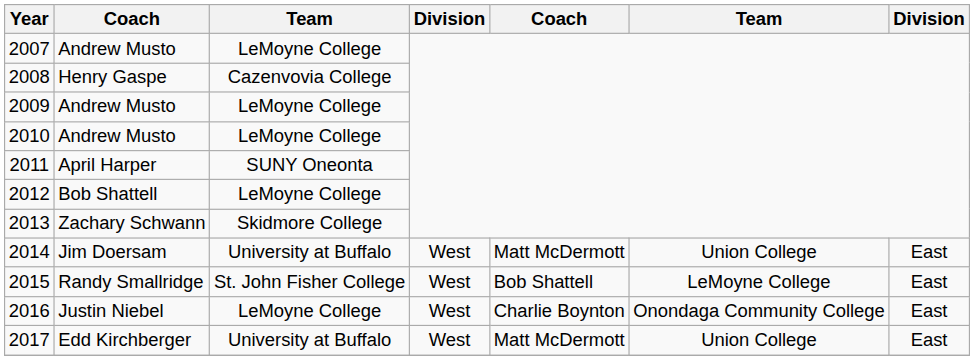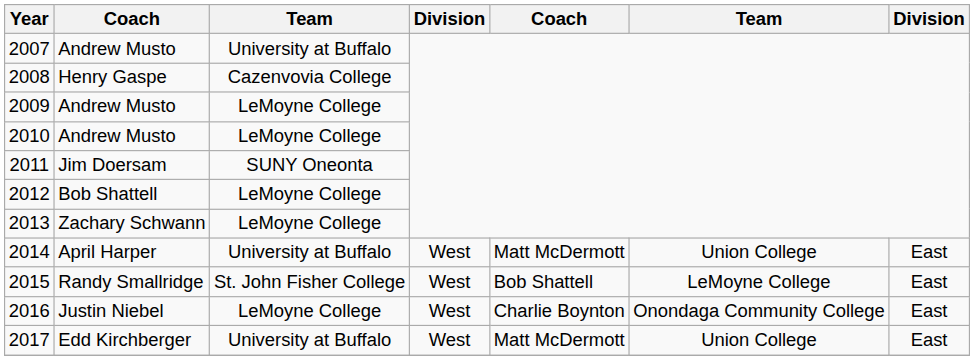 <table class="wikitable sortable">
 <tr>
 <th>Year</th>
 <th>Coach</th>
 <th>Team</th>
 <th>Division</th>
 <th>Coach</th>
 <th>Team</th>
 <th>Division</th>
 </tr>
 <tr>
 <td align=center>2007</td>
 <td>Andrew Musto</td>
-<td align=center>LeMoyne College</td>
+<td align=center>University at Buffalo</td>
 </tr>
 <tr>
 <td align=center>2008</td>
 <td>Henry Gaspe</td>
 <td align=center>Cazenvovia College</td>
 </tr>
 <tr>
 <td align=center>2009</td>
 <td>Andrew Musto</td>
 <td align=center>LeMoyne College</td>
 </tr>
 <tr>
 <td align=center>2010</td>
 <td>Andrew Musto</td>
 <td align=center>LeMoyne College</td>
 </tr>
 <tr>
 <td align=center>2011</td>
-<td>April Harper</td>
+<td>Jim Doersam</td>
 <td align=center>SUNY Oneonta</td>
 </tr>
 <tr>
 <td align=center>2012</td>
 <td>Bob Shattell</td>
 <td align=center>LeMoyne College</td>
 </tr>
 <tr>
 <td align=center>2013</td>
 <td>Zachary Schwann</td>
-<td align=center>Skidmore College</td>
+<td align=center>LeMoyne College</td>
 </tr>
 <tr>
 <td align=center>2014</td>
-<td>Jim Doersam</td>
+<td>April Harper</td>
 <td align=center>University at Buffalo</td>
 <td align=center>West</td>
 <td>Matt McDermott</td>
 <td align=center>Union College</td>
 <td align=center>East</td>
 </tr>
 <tr>
 <td align=center>2015</td>
 <td>Randy Smallridge</td>
 <td align=center>St. John Fisher College</td>
 <td align=center>West</td>
 <td>Bob Shattell</td>
 <td align=center>LeMoyne College</td>
 <td align=center>East</td>
 </tr>
 <tr>
 <td align=center>2016</td>
 <td>Justin Niebel</td>
 <td align=center>LeMoyne College</td>
 <td align=center>West</td>
 <td>Charlie Boynton</td>
 <td align=center>Onondaga Community College</td>
 <td align=center>East</td>
 </tr>
 <tr>
 <td align=center>2017</td>
 <td>Edd Kirchberger</td>
 <td align=center>University at Buffalo</td>
 <td align=center>West</td>
 <td>Matt McDermott</td>
 <td align=center>Union College</td>
 <td align=center>East</td>
 </tr>
 <tr>
 </tr>
 </table>
